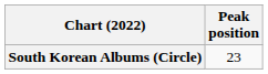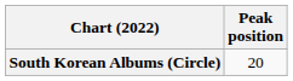 <table class="wikitable plainrowheaders" style="text-align:center">
 <tr>
 <th scope="col">Chart (2022)</th>
 <th scope="col">Peak<br>position</th>
 </tr>
 <tr>
 <th scope="row">South Korean Albums (Circle)</th>
-<td>23</td>
+<td>20</td>
 </tr>
 </table>
